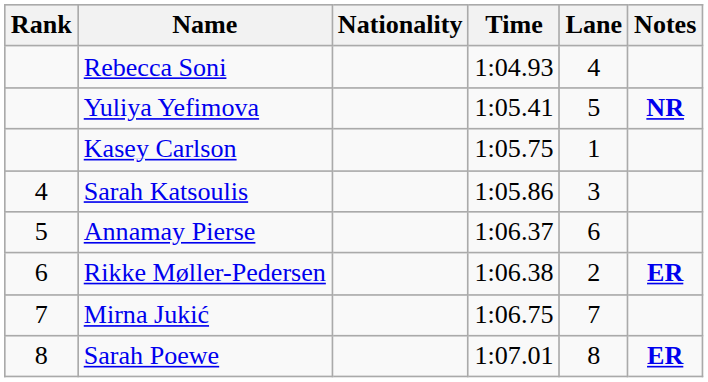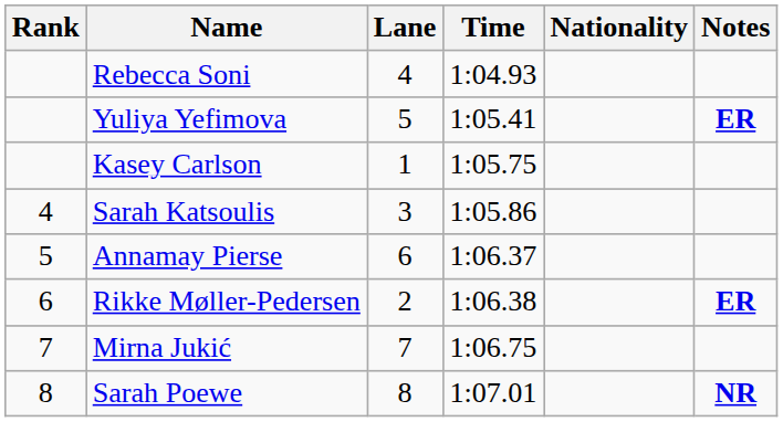 <table class="wikitable sortable" style="text-align:center">
 <tr>
 <th>Rank</th>
 <th>Name</th>
+<th>Lane</th>
+<th>Time</th>
 <th>Nationality</th>
-<th>Time</th>
-<th>Lane</th>
 <th>Notes</th>
 </tr>
 <tr>
 <td></td>
 <td align=left><a href='#'>Rebecca Soni</a></td>
+<td>4</td>
+<td>1:04.93</td>
 <td align=left></td>
-<td>1:04.93</td>
-<td>4</td>
 <td></td>
 </tr>
 <tr>
 <td></td>
 <td align=left><a href='#'>Yuliya Yefimova</a></td>
+<td>5</td>
+<td>1:05.41</td>
 <td align=left></td>
-<td>1:05.41</td>
-<td>5</td>
-<td><strong><a href='#'>NR</a></strong></td>
+<td><strong><a href='#'>ER</a></strong></td>
 </tr>
 <tr>
 <td></td>
 <td align=left><a href='#'>Kasey Carlson</a></td>
+<td>1</td>
+<td>1:05.75</td>
 <td align=left></td>
-<td>1:05.75</td>
-<td>1</td>
 <td></td>
 </tr>
 <tr>
 <td>4</td>
 <td align=left><a href='#'>Sarah Katsoulis</a></td>
+<td>3</td>
+<td>1:05.86</td>
 <td align=left></td>
-<td>1:05.86</td>
-<td>3</td>
 <td></td>
 </tr>
 <tr>
 <td>5</td>
 <td align=left><a href='#'>Annamay Pierse</a></td>
+<td>6</td>
+<td>1:06.37</td>
 <td align=left></td>
-<td>1:06.37</td>
-<td>6</td>
 <td></td>
 </tr>
 <tr>
 <td>6</td>
 <td align=left><a href='#'>Rikke Møller-Pedersen</a></td>
+<td>2</td>
+<td>1:06.38</td>
 <td align=left></td>
-<td>1:06.38</td>
-<td>2</td>
 <td><strong><a href='#'>ER</a></strong></td>
 </tr>
 <tr>
 <td>7</td>
 <td align=left><a href='#'>Mirna Jukić</a></td>
+<td>7</td>
+<td>1:06.75</td>
 <td align=left></td>
-<td>1:06.75</td>
-<td>7</td>
 <td></td>
 </tr>
 <tr>
 <td>8</td>
 <td align=left><a href='#'>Sarah Poewe</a></td>
+<td>8</td>
+<td>1:07.01</td>
 <td align=left></td>
-<td>1:07.01</td>
-<td>8</td>
-<td><strong><a href='#'>ER</a></strong></td>
+<td><strong><a href='#'>NR</a></strong></td>
 </tr>
 </table>
